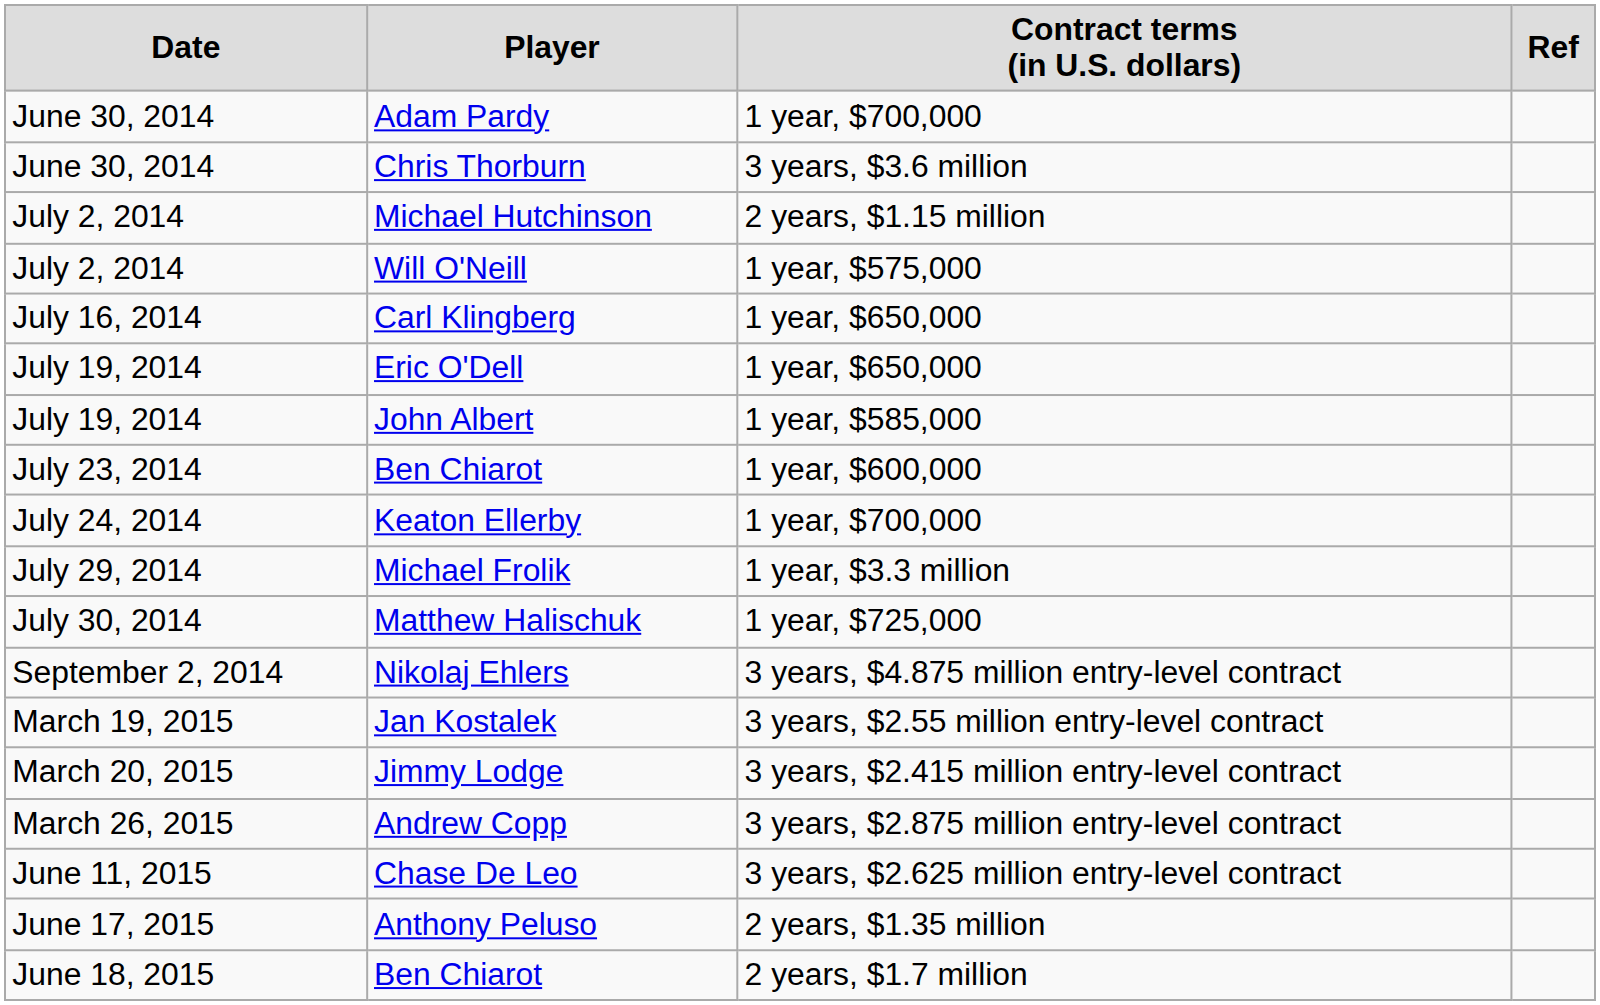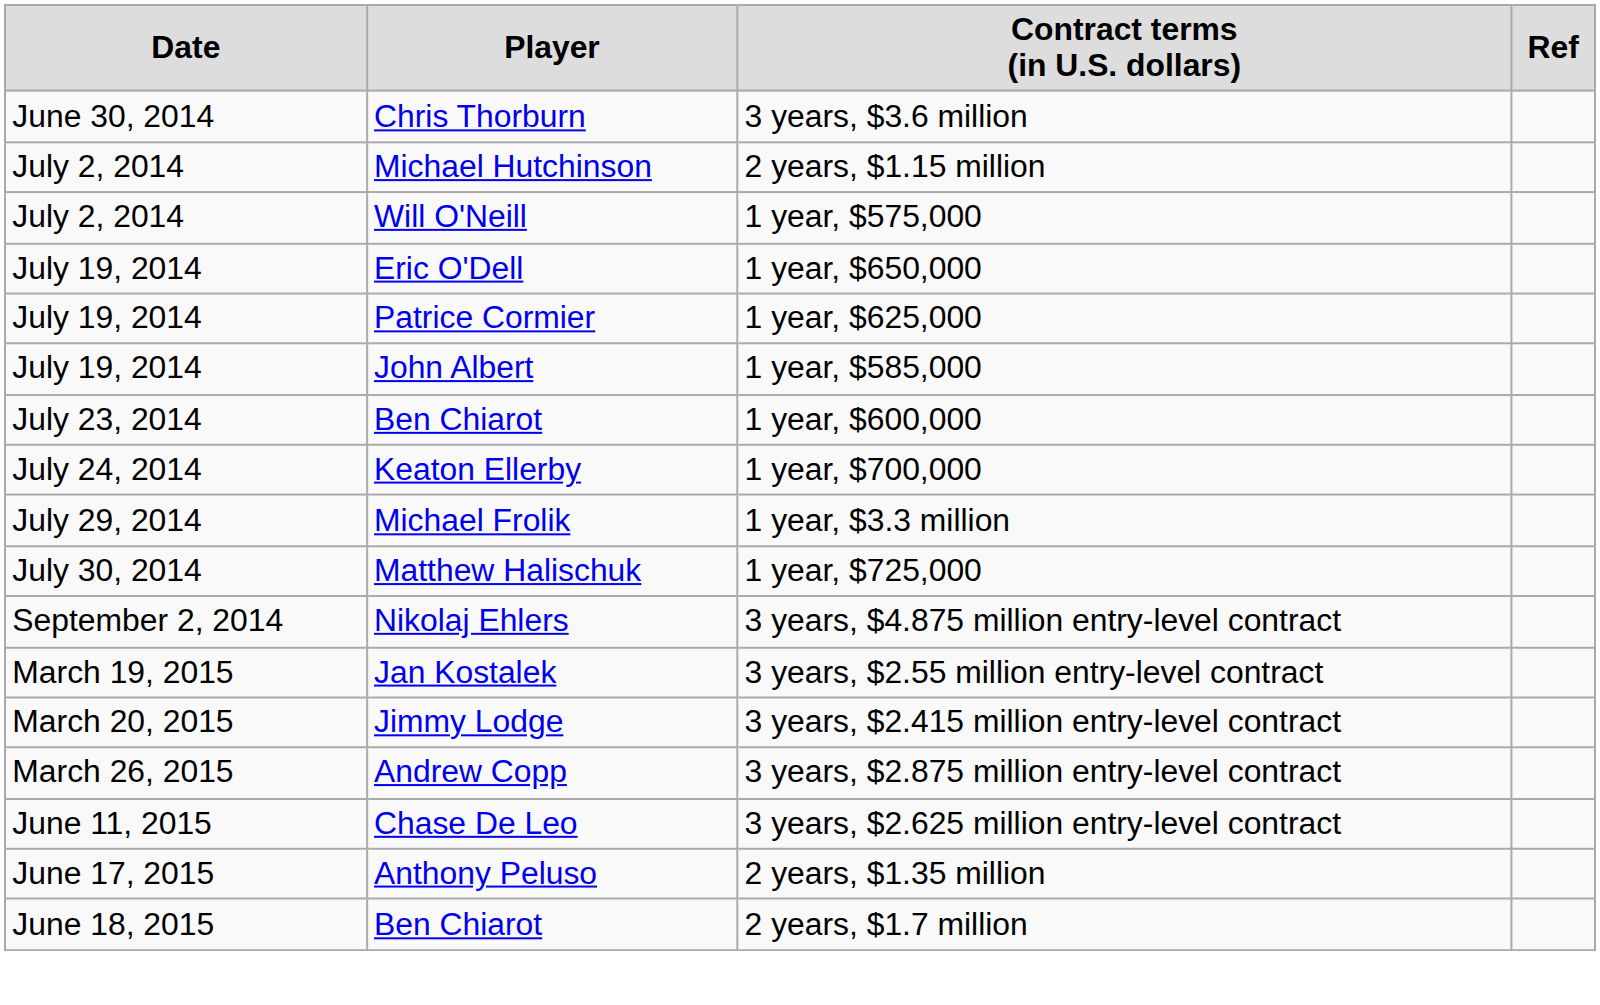 <table class="wikitable" style="border-collapse: collapse; width: 50em; padding: 3;">
 <tr align="center" bgcolor="#dddddd">
 <td><strong>Date</strong></td>
 <td><strong>Player</strong></td>
 <td><strong>Contract terms</strong><br><strong>(in U.S. dollars)</strong></td>
 <td><strong>Ref</strong></td>
-</tr>
-<tr>
-<td>June 30, 2014</td>
-<td><a href='#'>Adam Pardy</a></td>
-<td>1 year, $700,000</td>
-<td></td>
 </tr>
 <tr>
 <td>June 30, 2014</td>
 <td><a href='#'>Chris Thorburn</a></td>
 <td>3 years, $3.6 million</td>
 <td></td>
 </tr>
 <tr>
 <td>July 2, 2014</td>
 <td><a href='#'>Michael Hutchinson</a></td>
 <td>2 years, $1.15 million</td>
 <td></td>
 </tr>
 <tr>
 <td>July 2, 2014</td>
 <td><a href='#'>Will O'Neill</a></td>
 <td>1 year, $575,000</td>
 <td></td>
 </tr>
 <tr>
-<td>July 16, 2014</td>
-<td><a href='#'>Carl Klingberg</a></td>
+<td>July 19, 2014</td>
+<td><a href='#'>Eric O'Dell</a></td>
 <td>1 year, $650,000</td>
 <td></td>
 </tr>
 <tr>
 <td>July 19, 2014</td>
-<td><a href='#'>Eric O'Dell</a></td>
-<td>1 year, $650,000</td>
+<td><a href='#'>Patrice Cormier</a></td>
+<td>1 year, $625,000</td>
 <td></td>
 </tr>
 <tr>
 <td>July 19, 2014</td>
 <td><a href='#'>John Albert</a></td>
 <td>1 year, $585,000</td>
 <td></td>
 </tr>
 <tr>
 <td>July 23, 2014</td>
 <td><a href='#'>Ben Chiarot</a></td>
 <td>1 year, $600,000</td>
 <td></td>
 </tr>
 <tr>
 <td>July 24, 2014</td>
 <td><a href='#'>Keaton Ellerby</a></td>
 <td>1 year, $700,000</td>
 <td></td>
 </tr>
 <tr>
 <td>July 29, 2014</td>
 <td><a href='#'>Michael Frolik</a></td>
 <td>1 year, $3.3 million</td>
 <td></td>
 </tr>
 <tr>
 <td>July 30, 2014</td>
 <td><a href='#'>Matthew Halischuk</a></td>
 <td>1 year, $725,000</td>
 <td></td>
 </tr>
 <tr>
 <td>September 2, 2014</td>
 <td><a href='#'>Nikolaj Ehlers</a></td>
 <td>3 years, $4.875 million entry-level contract</td>
 <td></td>
 </tr>
 <tr>
 <td>March 19, 2015</td>
 <td><a href='#'>Jan Kostalek</a></td>
 <td>3 years, $2.55 million entry-level contract</td>
 <td></td>
 </tr>
 <tr>
 <td>March 20, 2015</td>
 <td><a href='#'>Jimmy Lodge</a></td>
 <td>3 years, $2.415 million entry-level contract</td>
 <td></td>
 </tr>
 <tr>
 <td>March 26, 2015</td>
 <td><a href='#'>Andrew Copp</a></td>
 <td>3 years, $2.875 million entry-level contract</td>
 <td></td>
 </tr>
 <tr>
 <td>June 11, 2015</td>
 <td><a href='#'>Chase De Leo</a></td>
 <td>3 years, $2.625 million entry-level contract</td>
 <td></td>
 </tr>
 <tr>
 <td>June 17, 2015</td>
 <td><a href='#'>Anthony Peluso</a></td>
 <td>2 years, $1.35 million</td>
 <td></td>
 </tr>
 <tr>
 <td>June 18, 2015</td>
 <td><a href='#'>Ben Chiarot</a></td>
 <td>2 years, $1.7 million</td>
 <td></td>
 </tr>
 </table>
